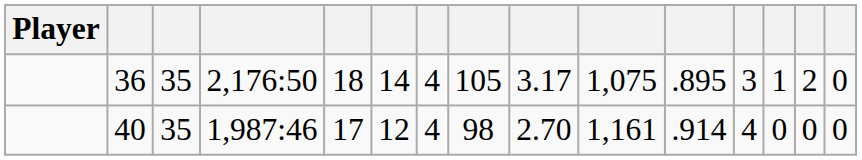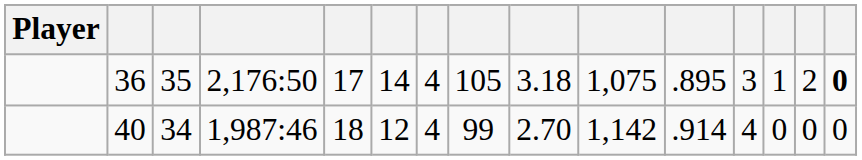 <table class="wikitable sortable" style="text-align:center;">
 <tr>
 <th>Player</th>
 <th></th>
 <th></th>
 <th></th>
 <th></th>
 <th></th>
 <th></th>
 <th></th>
 <th></th>
 <th></th>
 <th></th>
 <th></th>
 <th></th>
 <th></th>
 <th></th>
 </tr>
 <tr>
 <td></td>
 <td>36</td>
 <td>35</td>
 <td>2,176:50</td>
-<td>18</td>
+<td>17</td>
 <td>14</td>
 <td>4</td>
 <td>105</td>
-<td>3.17</td>
+<td>3.18</td>
 <td>1,075</td>
 <td>.895</td>
 <td>3</td>
 <td>1</td>
 <td>2</td>
-<td>0</td>
+<td><strong>0</strong></td>
 </tr>
 <tr>
 <td></td>
 <td>40</td>
-<td>35</td>
+<td>34</td>
 <td>1,987:46</td>
-<td>17</td>
+<td>18</td>
 <td>12</td>
 <td>4</td>
-<td>98</td>
+<td>99</td>
 <td>2.70</td>
-<td>1,161</td>
+<td>1,142</td>
 <td>.914</td>
 <td>4</td>
 <td>0</td>
 <td>0</td>
 <td>0</td>
 </tr>
 </table>
